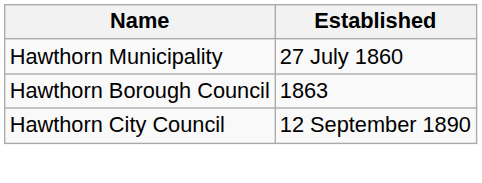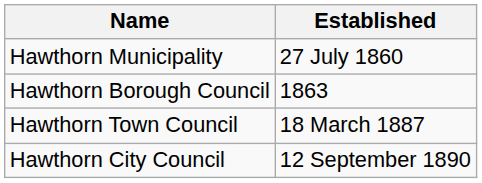 <table class="wikitable sortable">
 <tr>
 <th>Name</th>
 <th>Established</th>
 </tr>
 <tr>
 <td>Hawthorn Municipality</td>
 <td>27 July 1860</td>
 </tr>
 <tr>
 <td>Hawthorn Borough Council</td>
 <td>1863</td>
 </tr>
 <tr>
+<td>Hawthorn Town Council</td>
+<td>18 March 1887</td>
+</tr>
+<tr>
 <td>Hawthorn City Council</td>
 <td>12 September 1890</td>
 </tr>
 </table>
